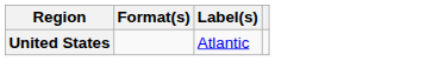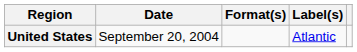 <table class="wikitable plainrowheaders">
 <tr>
 <th scope="col">Region</th>
+<th scope="col">Date</th>
 <th scope="col">Format(s)</th>
 <th scope="col">Label(s)</th>
 <th scope="col"></th>
 </tr>
 <tr>
 <th scope="row">United States</th>
+<td>September 20, 2004</td>
 <td></td>
 <td><a href='#'>Atlantic</a></td>
 <td></td>
 </tr>
 </table>
